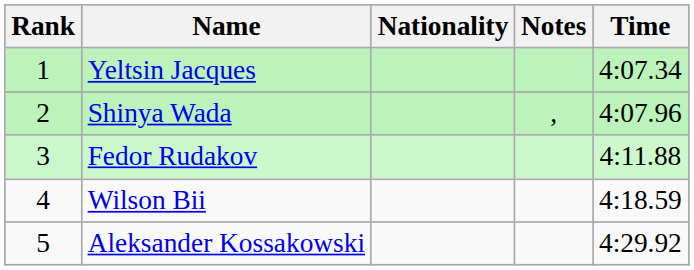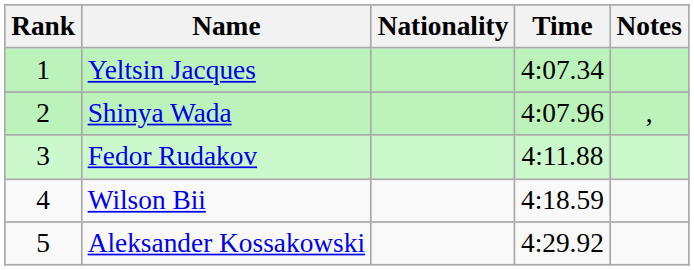 <table class="wikitable sortable" style="text-align:center">
 <tr>
 <th>Rank</th>
 <th>Name</th>
 <th>Nationality</th>
+<th>Time</th>
 <th>Notes</th>
-<th>Time</th>
 </tr>
 <tr bgcolor=bbf3bb>
 <td>1</td>
 <td align="left"><a href='#'>Yeltsin Jacques</a></td>
 <td align="left"></td>
+<td>4:07.34</td>
 <td></td>
-<td>4:07.34</td>
 </tr>
 <tr bgcolor=bbf3bb>
 <td>2</td>
 <td align="left"><a href='#'>Shinya Wada</a></td>
 <td align="left"></td>
+<td>4:07.96</td>
 <td>, </td>
-<td>4:07.96</td>
 </tr>
 <tr bgcolor=ccf9cc>
 <td>3</td>
 <td align="left"><a href='#'>Fedor Rudakov</a></td>
 <td align="left"></td>
+<td>4:11.88</td>
 <td></td>
-<td>4:11.88</td>
 </tr>
 <tr>
 <td>4</td>
 <td align="left"><a href='#'>Wilson Bii</a></td>
 <td align="left"></td>
+<td>4:18.59</td>
 <td></td>
-<td>4:18.59</td>
 </tr>
 <tr>
 <td>5</td>
 <td align="left"><a href='#'>Aleksander Kossakowski</a></td>
 <td align="left"></td>
+<td>4:29.92</td>
 <td></td>
-<td>4:29.92</td>
 </tr>
 </table>
